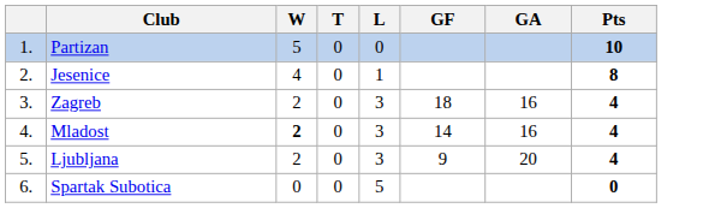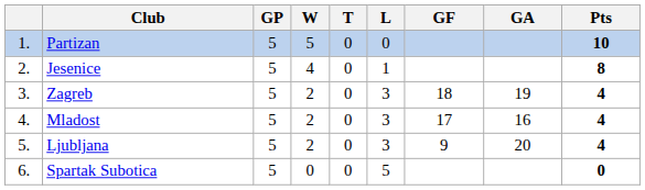 <table class="wikitable">
 <tr>
 <th width="30"></th>
 <th width="200">Club</th>
+<th width="30">GP</th>
 <th width="30">W</th>
 <th width="30">T</th>
 <th width="30">L</th>
 <th width="70">GF</th>
 <th width="70">GA</th>
 <th width="70">Pts</th>
 </tr>
 <tr bgcolor="#BCD2EE" align="center">
 <td>1.</td>
 <td align="left"><a href='#'>Partizan</a></td>
 <td>5</td>
+<td>5</td>
 <td>0</td>
 <td>0</td>
 <td></td>
 <td></td>
 <td><strong>10</strong></td>
 </tr>
 <tr bgcolor="#FFFFFF" align="center">
 <td>2.</td>
 <td align="left"><a href='#'>Jesenice</a></td>
+<td>5</td>
 <td>4</td>
 <td>0</td>
 <td>1</td>
 <td></td>
 <td></td>
 <td><strong>8</strong></td>
 </tr>
 <tr bgcolor="#FFFFFF" align="center">
 <td>3.</td>
 <td align="left"><a href='#'>Zagreb</a></td>
+<td>5</td>
 <td>2</td>
 <td>0</td>
 <td>3</td>
 <td>18</td>
-<td>16</td>
+<td>19</td>
 <td><strong>4</strong></td>
 </tr>
 <tr bgcolor="#FFFFFF" align="center">
 <td>4.</td>
 <td align="left"><a href='#'>Mladost</a></td>
-<td><strong>2</strong></td>
+<td>5</td>
+<td>2</td>
 <td>0</td>
 <td>3</td>
-<td>14</td>
+<td>17</td>
 <td>16</td>
 <td><strong>4</strong></td>
 </tr>
 <tr bgcolor="#FFFFFF" align="center">
 <td>5.</td>
 <td align="left"><a href='#'>Ljubljana</a></td>
+<td>5</td>
 <td>2</td>
 <td>0</td>
 <td>3</td>
 <td>9</td>
 <td>20</td>
 <td><strong>4</strong></td>
 </tr>
 <tr bgcolor="#FFFFFF" align="center">
 <td>6.</td>
 <td align="left"><a href='#'>Spartak Subotica</a></td>
+<td>5</td>
 <td>0</td>
 <td>0</td>
 <td>5</td>
 <td></td>
 <td></td>
 <td><strong>0</strong></td>
 </tr>
 </table>
